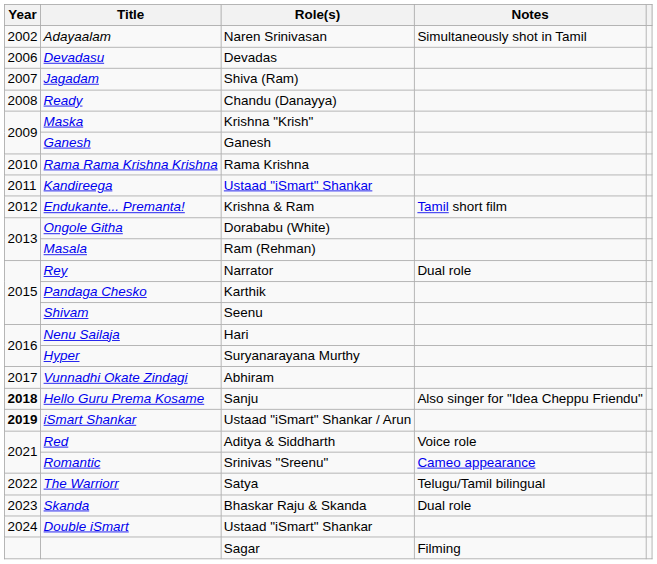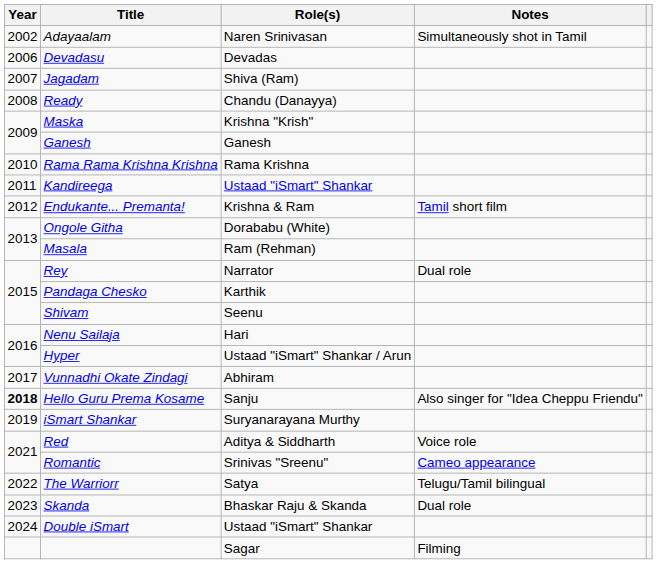 <table class="wikitable">
 <tr style="background:#ccc; text-align:center;">
 <th>Year</th>
 <th>Title</th>
 <th>Role(s)</th>
 <th>Notes</th>
 <th></th>
 </tr>
 <tr>
 <td>2002</td>
 <td><em>Adayaalam</em></td>
 <td>Naren Srinivasan</td>
 <td>Simultaneously shot in Tamil</td>
 <td></td>
 </tr>
 <tr>
 <td>2006</td>
 <td><em><a href='#'>Devadasu</a></em></td>
 <td>Devadas</td>
 <td></td>
 <td></td>
 </tr>
 <tr>
 <td>2007</td>
 <td><em><a href='#'>Jagadam</a></em></td>
 <td>Shiva  (Ram)</td>
 <td></td>
 <td></td>
 </tr>
 <tr>
 <td>2008</td>
 <td><em><a href='#'>Ready</a></em></td>
 <td>Chandu  (Danayya)</td>
 <td></td>
 <td></td>
 </tr>
 <tr>
 <td rowspan="2">2009</td>
 <td><em><a href='#'>Maska</a></em></td>
 <td>Krishna "Krish"</td>
 <td></td>
 <td></td>
 </tr>
 <tr>
 <td><em><a href='#'>Ganesh</a></em></td>
 <td>Ganesh</td>
 <td></td>
 <td></td>
 </tr>
 <tr>
 <td>2010</td>
 <td><em><a href='#'>Rama Rama Krishna Krishna</a></em></td>
 <td>Rama Krishna</td>
 <td></td>
 <td></td>
 </tr>
 <tr>
 <td>2011</td>
 <td><em><a href='#'>Kandireega</a></em></td>
 <td><a href='#'>Ustaad "iSmart" Shankar</a></td>
 <td></td>
 <td></td>
 </tr>
 <tr>
 <td>2012</td>
 <td><em><a href='#'>Endukante... Premanta!</a></em></td>
 <td>Krishna & Ram</td>
 <td><a href='#'>Tamil</a> short film</td>
 <td></td>
 </tr>
 <tr>
 <td rowspan="2">2013</td>
 <td><em><a href='#'>Ongole Githa</a></em></td>
 <td>Dorababu  (White)</td>
 <td></td>
 <td></td>
 </tr>
 <tr>
 <td><em><a href='#'>Masala</a></em></td>
 <td>Ram  (Rehman)</td>
 <td></td>
 <td></td>
 </tr>
 <tr>
 <td rowspan="3">2015</td>
 <td><em><a href='#'>Rey</a></em></td>
 <td>Narrator</td>
 <td>Dual role</td>
 <td></td>
 </tr>
 <tr>
 <td><em><a href='#'>Pandaga Chesko</a></em></td>
 <td>Karthik</td>
 <td></td>
 <td></td>
 </tr>
 <tr>
 <td><em><a href='#'>Shivam</a></em></td>
 <td>Seenu</td>
 <td></td>
 <td></td>
 </tr>
 <tr>
 <td rowspan="2">2016</td>
 <td><em><a href='#'>Nenu Sailaja</a></em></td>
 <td>Hari</td>
 <td></td>
 <td></td>
 </tr>
 <tr>
 <td><em><a href='#'>Hyper</a></em></td>
-<td>Suryanarayana Murthy</td>
+<td>Ustaad "iSmart" Shankar / Arun</td>
 <td></td>
 <td></td>
 </tr>
 <tr>
 <td>2017</td>
 <td><em><a href='#'>Vunnadhi Okate Zindagi</a></em></td>
 <td>Abhiram</td>
 <td></td>
 <td></td>
 </tr>
 <tr>
 <td><strong>2018</strong></td>
 <td><em><a href='#'>Hello Guru Prema Kosame</a></em></td>
 <td>Sanju</td>
 <td>Also singer for "Idea Cheppu Friendu"</td>
 <td></td>
 </tr>
 <tr>
-<td><strong>2019</strong></td>
+<td>2019</td>
 <td><em><a href='#'>iSmart Shankar</a></em></td>
-<td>Ustaad "iSmart" Shankar / Arun</td>
+<td>Suryanarayana Murthy</td>
 <td></td>
 <td></td>
 </tr>
 <tr>
 <td rowspan="2">2021</td>
 <td><em><a href='#'>Red</a></em></td>
 <td>Aditya  & Siddharth</td>
 <td>Voice role</td>
 <td></td>
 </tr>
 <tr>
 <td><em><a href='#'>Romantic</a></em></td>
 <td>Srinivas "Sreenu"</td>
 <td><a href='#'>Cameo appearance</a></td>
 <td></td>
 </tr>
 <tr>
 <td>2022</td>
 <td><em><a href='#'>The Warriorr</a></em></td>
 <td>Satya</td>
 <td>Telugu/Tamil bilingual</td>
 <td></td>
 </tr>
 <tr>
 <td>2023</td>
 <td><em><a href='#'>Skanda</a></em></td>
 <td>Bhaskar Raju & Skanda</td>
 <td>Dual role</td>
 <td></td>
 </tr>
 <tr>
 <td>2024</td>
 <td><em><a href='#'>Double iSmart</a></em></td>
 <td>Ustaad "iSmart" Shankar</td>
 <td></td>
 <td></td>
 </tr>
 <tr>
 <td></td>
 <td></td>
 <td>Sagar</td>
 <td>Filming</td>
 <td></td>
 </tr>
 </table>
